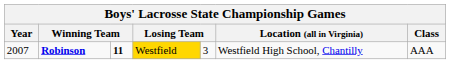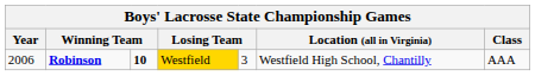 <table class="wikitable collapsible collapsed" width=650px>
 <tr>
 <th colspan="7" style="text-align:center;"><big><strong>Boys' Lacrosse State Championship Games</strong></big></th>
 </tr>
 <tr>
 <th align=center><strong>Year</strong></th>
 <th colspan="2" style="text-align:center;"><strong>Winning Team</strong></th>
 <th colspan="2" style="text-align:center;"><strong>Losing Team</strong></th>
 <th align=center><strong>Location</strong> <small>(all in Virginia)</small></th>
 <th align=center><strong>Class</strong></th>
 </tr>
 <tr>
-<td>2007</td>
+<td>2006</td>
 <td><strong><a href='#'>Robinson</a></strong></td>
-<td><strong>11</strong></td>
+<td><strong>10</strong></td>
 <td style="background: gold;">Westfield</td>
 <td>3</td>
 <td>Westfield High School, <a href='#'>Chantilly</a></td>
 <td>AAA</td>
 </tr>
 </table>
